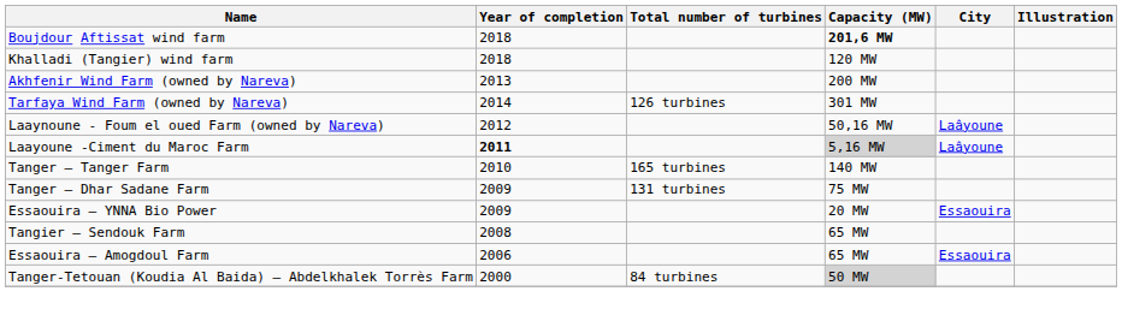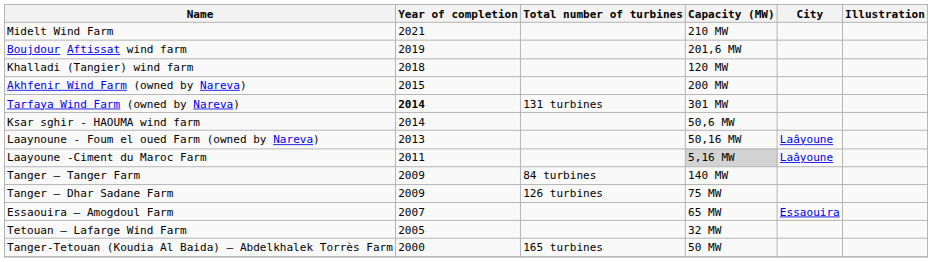 <table class="wikitable">
 <tr>
 <th>Name</th>
 <th>Year of completion</th>
 <th>Total number of turbines</th>
 <th>Capacity (MW)</th>
 <th>City</th>
 <th>Illustration</th>
 </tr>
 <tr>
+<td>Midelt Wind Farm</td>
+<td>2021</td>
+<td></td>
+<td>210 MW</td>
+<td></td>
+<td></td>
+</tr>
+<tr>
 <td><a href='#'>Boujdour</a> <a href='#'>Aftissat</a> wind farm</td>
-<td>2018</td>
+<td>2019</td>
 <td></td>
-<td><strong>201,6 MW</strong></td>
+<td>201,6 MW</td>
 <td></td>
 <td></td>
 </tr>
 <tr>
 <td>Khalladi (Tangier) wind farm</td>
 <td>2018</td>
 <td></td>
 <td>120 MW</td>
 <td></td>
 <td></td>
 </tr>
 <tr>
 <td><a href='#'>Akhfenir Wind Farm</a> (owned by <a href='#'>Nareva</a>) </td>
-<td>2013</td>
+<td>2015</td>
 <td></td>
 <td>200 MW</td>
 <td></td>
 <td></td>
 </tr>
 <tr>
 <td><a href='#'>Tarfaya Wind Farm</a> (owned by <a href='#'>Nareva</a>)</td>
-<td>2014</td>
-<td>126 turbines</td>
+<td><strong>2014</strong></td>
+<td>131 turbines</td>
 <td>301 MW</td>
 <td></td>
 <td></td>
 </tr>
 <tr>
+<td>Ksar sghir - HAOUMA wind farm </td>
+<td>2014</td>
+<td></td>
+<td>50,6 MW</td>
+<td></td>
+<td></td>
+</tr>
+<tr>
 <td>Laaynoune - Foum el oued Farm (owned by <a href='#'>Nareva</a>)</td>
-<td>2012</td>
+<td>2013</td>
 <td></td>
 <td>50,16 MW</td>
 <td><a href='#'>Laâyoune</a></td>
 <td></td>
 </tr>
 <tr>
 <td>Laayoune -Ciment du Maroc Farm</td>
-<td><strong>2011</strong></td>
+<td>2011</td>
 <td></td>
 <td style="background: lightgrey;">5,16 MW</td>
 <td><a href='#'>Laâyoune</a></td>
 <td></td>
 </tr>
 <tr>
 <td>Tanger – Tanger Farm</td>
-<td>2010</td>
-<td>165 turbines</td>
+<td>2009</td>
+<td>84 turbines</td>
 <td>140 MW</td>
 <td></td>
 <td></td>
 </tr>
 <tr>
 <td>Tanger – Dhar Sadane Farm</td>
 <td>2009</td>
-<td>131 turbines</td>
+<td>126 turbines</td>
 <td>75 MW</td>
 <td></td>
 <td></td>
 </tr>
 <tr>
-<td>Essaouira – YNNA Bio Power</td>
-<td>2009</td>
-<td></td>
-<td>20 MW</td>
-<td><a href='#'>Essaouira</a></td>
-<td></td>
-</tr>
-<tr>
-<td>Tangier – Sendouk Farm</td>
-<td>2008</td>
-<td></td>
-<td>65 MW</td>
-<td></td>
-<td></td>
-</tr>
-<tr>
 <td>Essaouira – Amogdoul Farm</td>
-<td>2006</td>
+<td>2007</td>
 <td></td>
 <td>65 MW</td>
 <td><a href='#'>Essaouira</a></td>
 <td></td>
 </tr>
 <tr>
+<td>Tetouan – Lafarge Wind Farm</td>
+<td>2005</td>
+<td></td>
+<td>32 MW</td>
+<td></td>
+<td></td>
+</tr>
+<tr>
 <td>Tanger-Tetouan (Koudia Al Baida) – Abdelkhalek Torrès Farm</td>
 <td>2000</td>
-<td>84 turbines</td>
-<td style="background: lightgrey;">50 MW</td>
+<td>165 turbines</td>
+<td>50 MW</td>
 <td></td>
 <td></td>
 </tr>
 <tr>
 </tr>
 </table>
